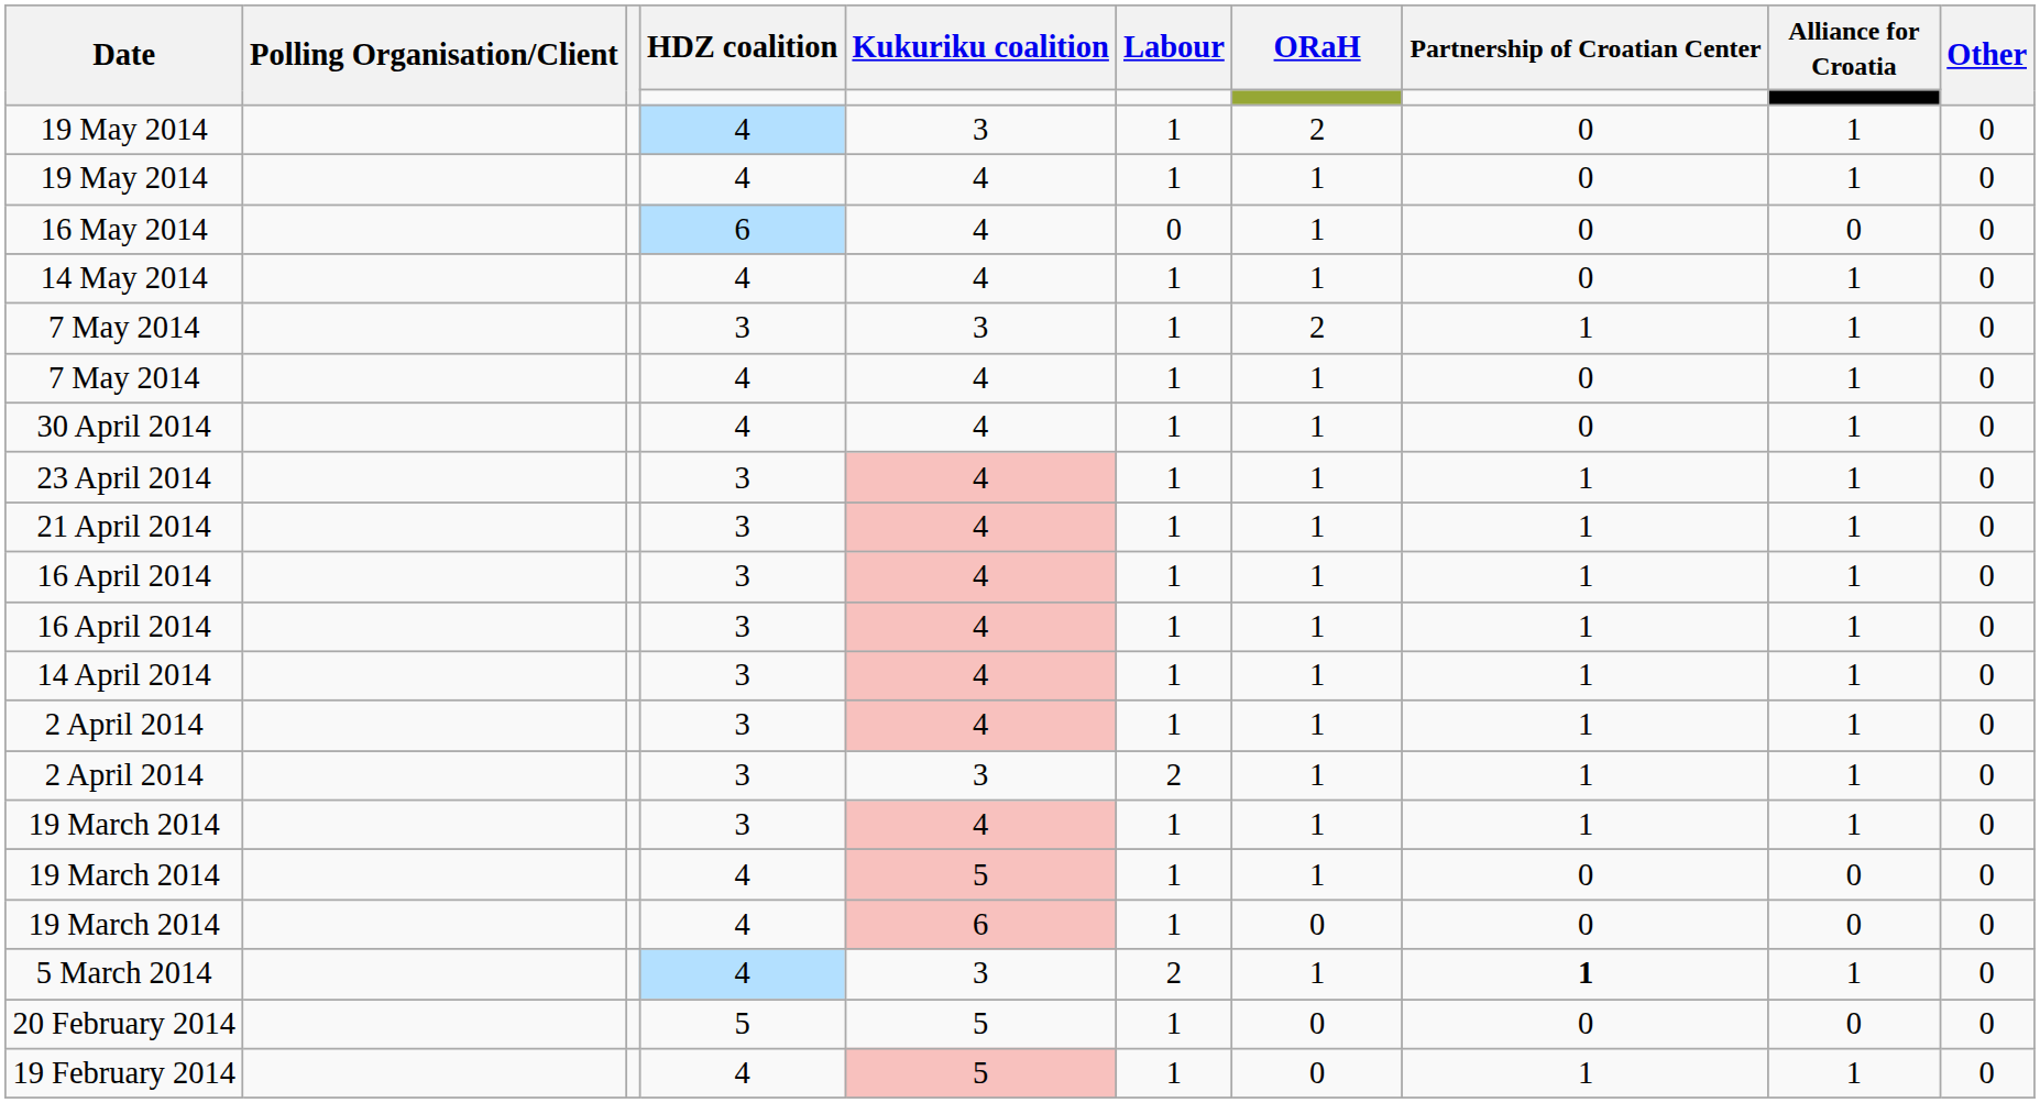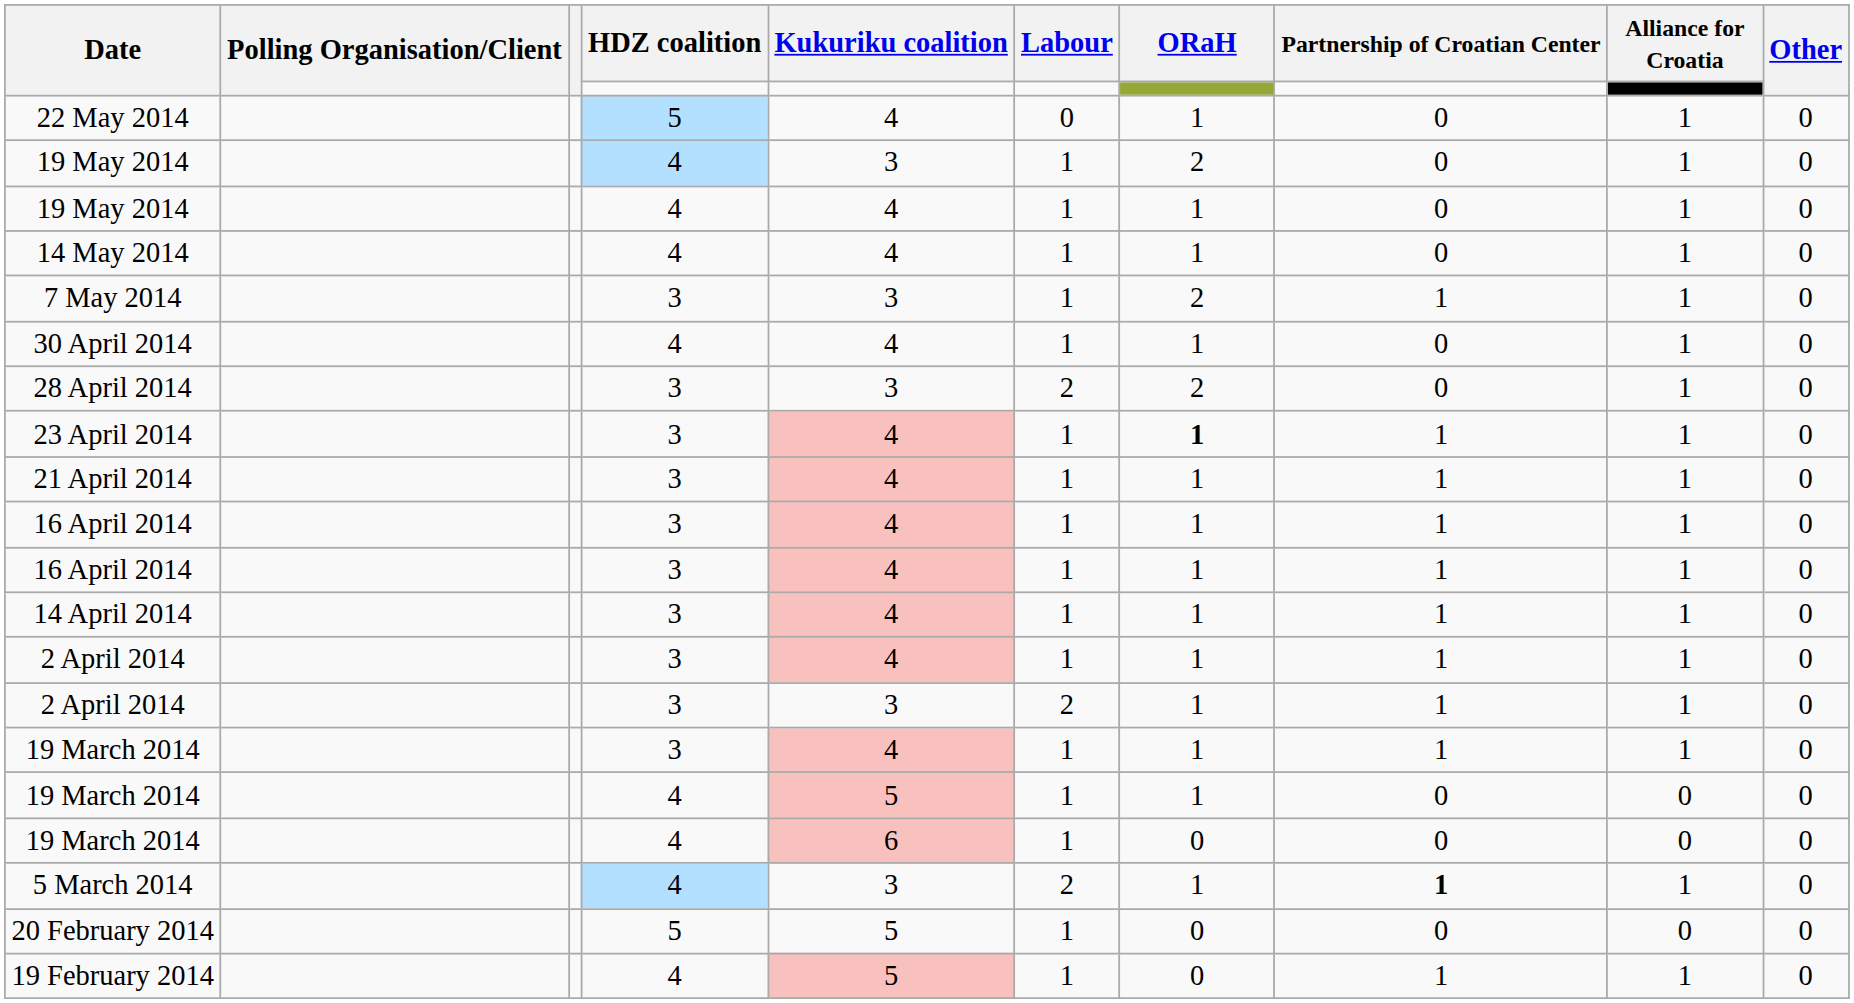 <table class=wikitable style=text-align:center>
 <tr>
 <th rowspan=2>Date</th>
 <th rowspan=2>Polling Organisation/Client</th>
 <th rowspan=2></th>
 <th>HDZ coalition</th>
 <th><a href='#'>Kukuriku coalition</a></th>
 <th><a href='#'><span>Labour</span></a></th>
 <th><a href='#'><span>ORaH</span></a></th>
 <th><small>Partnership of Croatian Center</small></th>
 <th><small>Alliance for Croatia</small></th>
 <th rowspan=2><a href='#'>Other</a></th>
 </tr>
 <tr>
 <td bgcolor=></td>
 <td bgcolor=></td>
 <td bgcolor=></td>
 <td bgcolor=#96a735 width=80px></td>
 <td bgcolor=></td>
 <td bgcolor=black width=80px></td>
+</tr>
+<tr>
+<td>22 May 2014</td>
+<td></td>
+<td></td>
+<td bgcolor=#B3E0FF>5</td>
+<td>4</td>
+<td>0</td>
+<td>1</td>
+<td>0</td>
+<td>1</td>
+<td>0</td>
 </tr>
 <tr>
 <td>19 May 2014</td>
 <td></td>
 <td></td>
 <td bgcolor=#B3E0FF>4</td>
 <td>3</td>
 <td>1</td>
 <td>2</td>
 <td>0</td>
 <td>1</td>
 <td>0</td>
 </tr>
 <tr>
 <td>19 May 2014</td>
 <td></td>
 <td></td>
 <td>4</td>
 <td>4</td>
 <td>1</td>
 <td>1</td>
 <td>0</td>
 <td>1</td>
-<td>0</td>
-</tr>
-<tr>
-<td>16 May 2014</td>
-<td></td>
-<td></td>
-<td bgcolor=#B3E0FF>6</td>
-<td>4</td>
-<td>0</td>
-<td>1</td>
-<td>0</td>
-<td>0</td>
 <td>0</td>
 </tr>
 <tr>
 <td>14 May 2014</td>
 <td></td>
 <td></td>
 <td>4</td>
 <td>4</td>
 <td>1</td>
 <td>1</td>
 <td>0</td>
 <td>1</td>
 <td>0</td>
 </tr>
 <tr>
 <td>7 May 2014</td>
 <td></td>
 <td></td>
 <td>3</td>
 <td>3</td>
 <td>1</td>
 <td>2</td>
 <td>1</td>
 <td>1</td>
 <td>0</td>
 </tr>
 <tr>
-<td>7 May 2014</td>
-<td></td>
-<td></td>
-<td>4</td>
-<td>4</td>
-<td>1</td>
-<td>1</td>
-<td>0</td>
-<td>1</td>
-<td>0</td>
-</tr>
-<tr>
 <td>30 April 2014</td>
 <td></td>
 <td></td>
 <td>4</td>
 <td>4</td>
 <td>1</td>
 <td>1</td>
 <td>0</td>
 <td>1</td>
 <td>0</td>
 </tr>
 <tr>
+<td>28 April 2014</td>
+<td></td>
+<td></td>
+<td>3</td>
+<td>3</td>
+<td>2</td>
+<td>2</td>
+<td>0</td>
+<td>1</td>
+<td>0</td>
+</tr>
+<tr>
 <td>23 April 2014</td>
 <td></td>
 <td></td>
 <td>3</td>
 <td bgcolor=#F8C1BE>4</td>
 <td>1</td>
-<td>1</td>
+<td><strong>1</strong></td>
 <td>1</td>
 <td>1</td>
 <td>0</td>
 </tr>
 <tr>
 <td>21 April 2014</td>
 <td></td>
 <td></td>
 <td>3</td>
 <td bgcolor=#F8C1BE>4</td>
 <td>1</td>
 <td>1</td>
 <td>1</td>
 <td>1</td>
 <td>0</td>
 </tr>
 <tr>
 <td>16 April 2014</td>
 <td></td>
 <td></td>
 <td>3</td>
 <td bgcolor=#F8C1BE>4</td>
 <td>1</td>
 <td>1</td>
 <td>1</td>
 <td>1</td>
 <td>0</td>
 </tr>
 <tr>
 <td>16 April 2014</td>
 <td></td>
 <td></td>
 <td>3</td>
 <td bgcolor=#F8C1BE>4</td>
 <td>1</td>
 <td>1</td>
 <td>1</td>
 <td>1</td>
 <td>0</td>
 </tr>
 <tr>
 <td>14 April 2014</td>
 <td></td>
 <td></td>
 <td>3</td>
 <td bgcolor=#F8C1BE>4</td>
 <td>1</td>
 <td>1</td>
 <td>1</td>
 <td>1</td>
 <td>0</td>
 </tr>
 <tr>
 <td>2 April 2014</td>
 <td></td>
 <td></td>
 <td>3</td>
 <td bgcolor=#F8C1BE>4</td>
 <td>1</td>
 <td>1</td>
 <td>1</td>
 <td>1</td>
 <td>0</td>
 </tr>
 <tr>
 <td>2 April 2014</td>
 <td></td>
 <td></td>
 <td>3</td>
 <td>3</td>
 <td>2</td>
 <td>1</td>
 <td>1</td>
 <td>1</td>
 <td>0</td>
 </tr>
 <tr>
 <td>19 March 2014</td>
 <td></td>
 <td></td>
 <td>3</td>
 <td bgcolor=#F8C1BE>4</td>
 <td>1</td>
 <td>1</td>
 <td>1</td>
 <td>1</td>
 <td>0</td>
 </tr>
 <tr>
 <td>19 March 2014</td>
 <td></td>
 <td></td>
 <td>4</td>
 <td bgcolor=#F8C1BE>5</td>
 <td>1</td>
 <td>1</td>
 <td>0</td>
 <td>0</td>
 <td>0</td>
 </tr>
 <tr>
 <td>19 March 2014</td>
 <td></td>
 <td></td>
 <td>4</td>
 <td bgcolor=#F8C1BE>6</td>
 <td>1</td>
 <td>0</td>
 <td>0</td>
 <td>0</td>
 <td>0</td>
 </tr>
 <tr>
 <td>5 March 2014</td>
 <td></td>
 <td></td>
 <td bgcolor=#B3E0FF>4</td>
 <td>3</td>
 <td>2</td>
 <td>1</td>
 <td><strong>1</strong></td>
 <td>1</td>
 <td>0</td>
 </tr>
 <tr>
 <td>20 February 2014</td>
 <td></td>
 <td></td>
 <td>5</td>
 <td>5</td>
 <td>1</td>
 <td>0</td>
 <td>0</td>
 <td>0</td>
 <td>0</td>
 </tr>
 <tr>
 <td>19 February 2014</td>
 <td></td>
 <td></td>
 <td>4</td>
 <td bgcolor=#F8C1BE>5</td>
 <td>1</td>
 <td>0</td>
 <td>1</td>
 <td>1</td>
 <td>0</td>
 </tr>
 </table>
